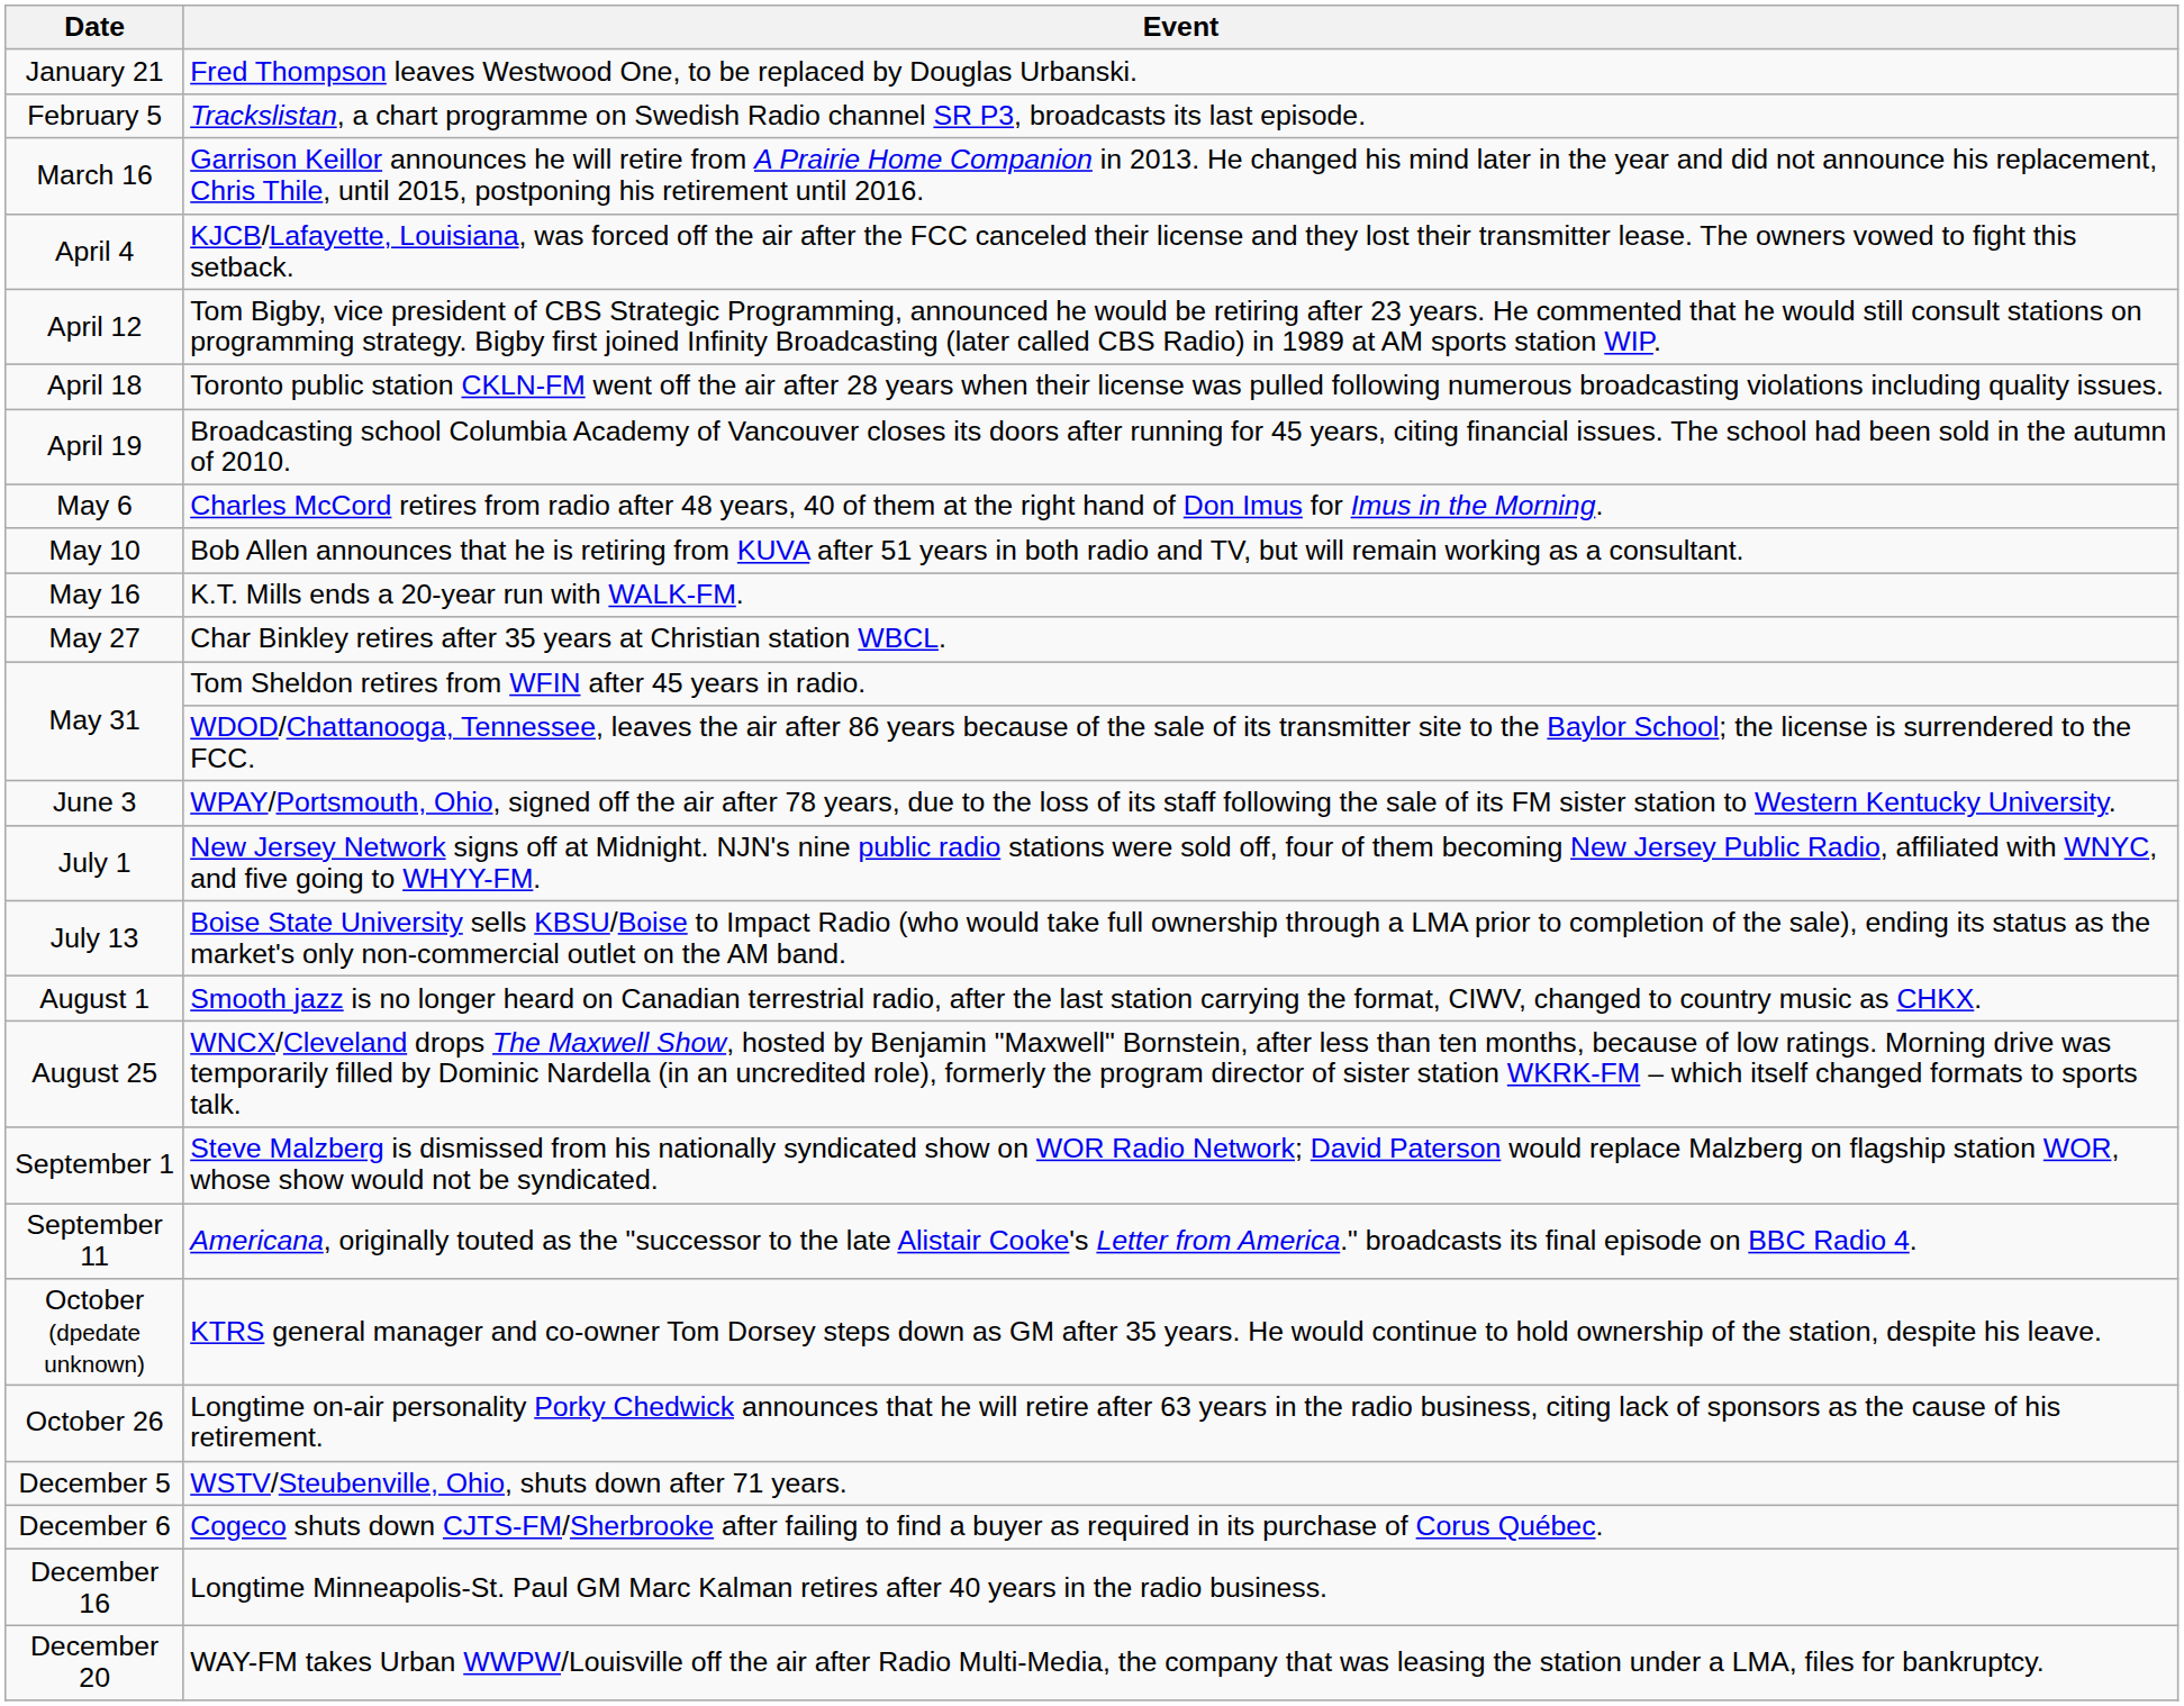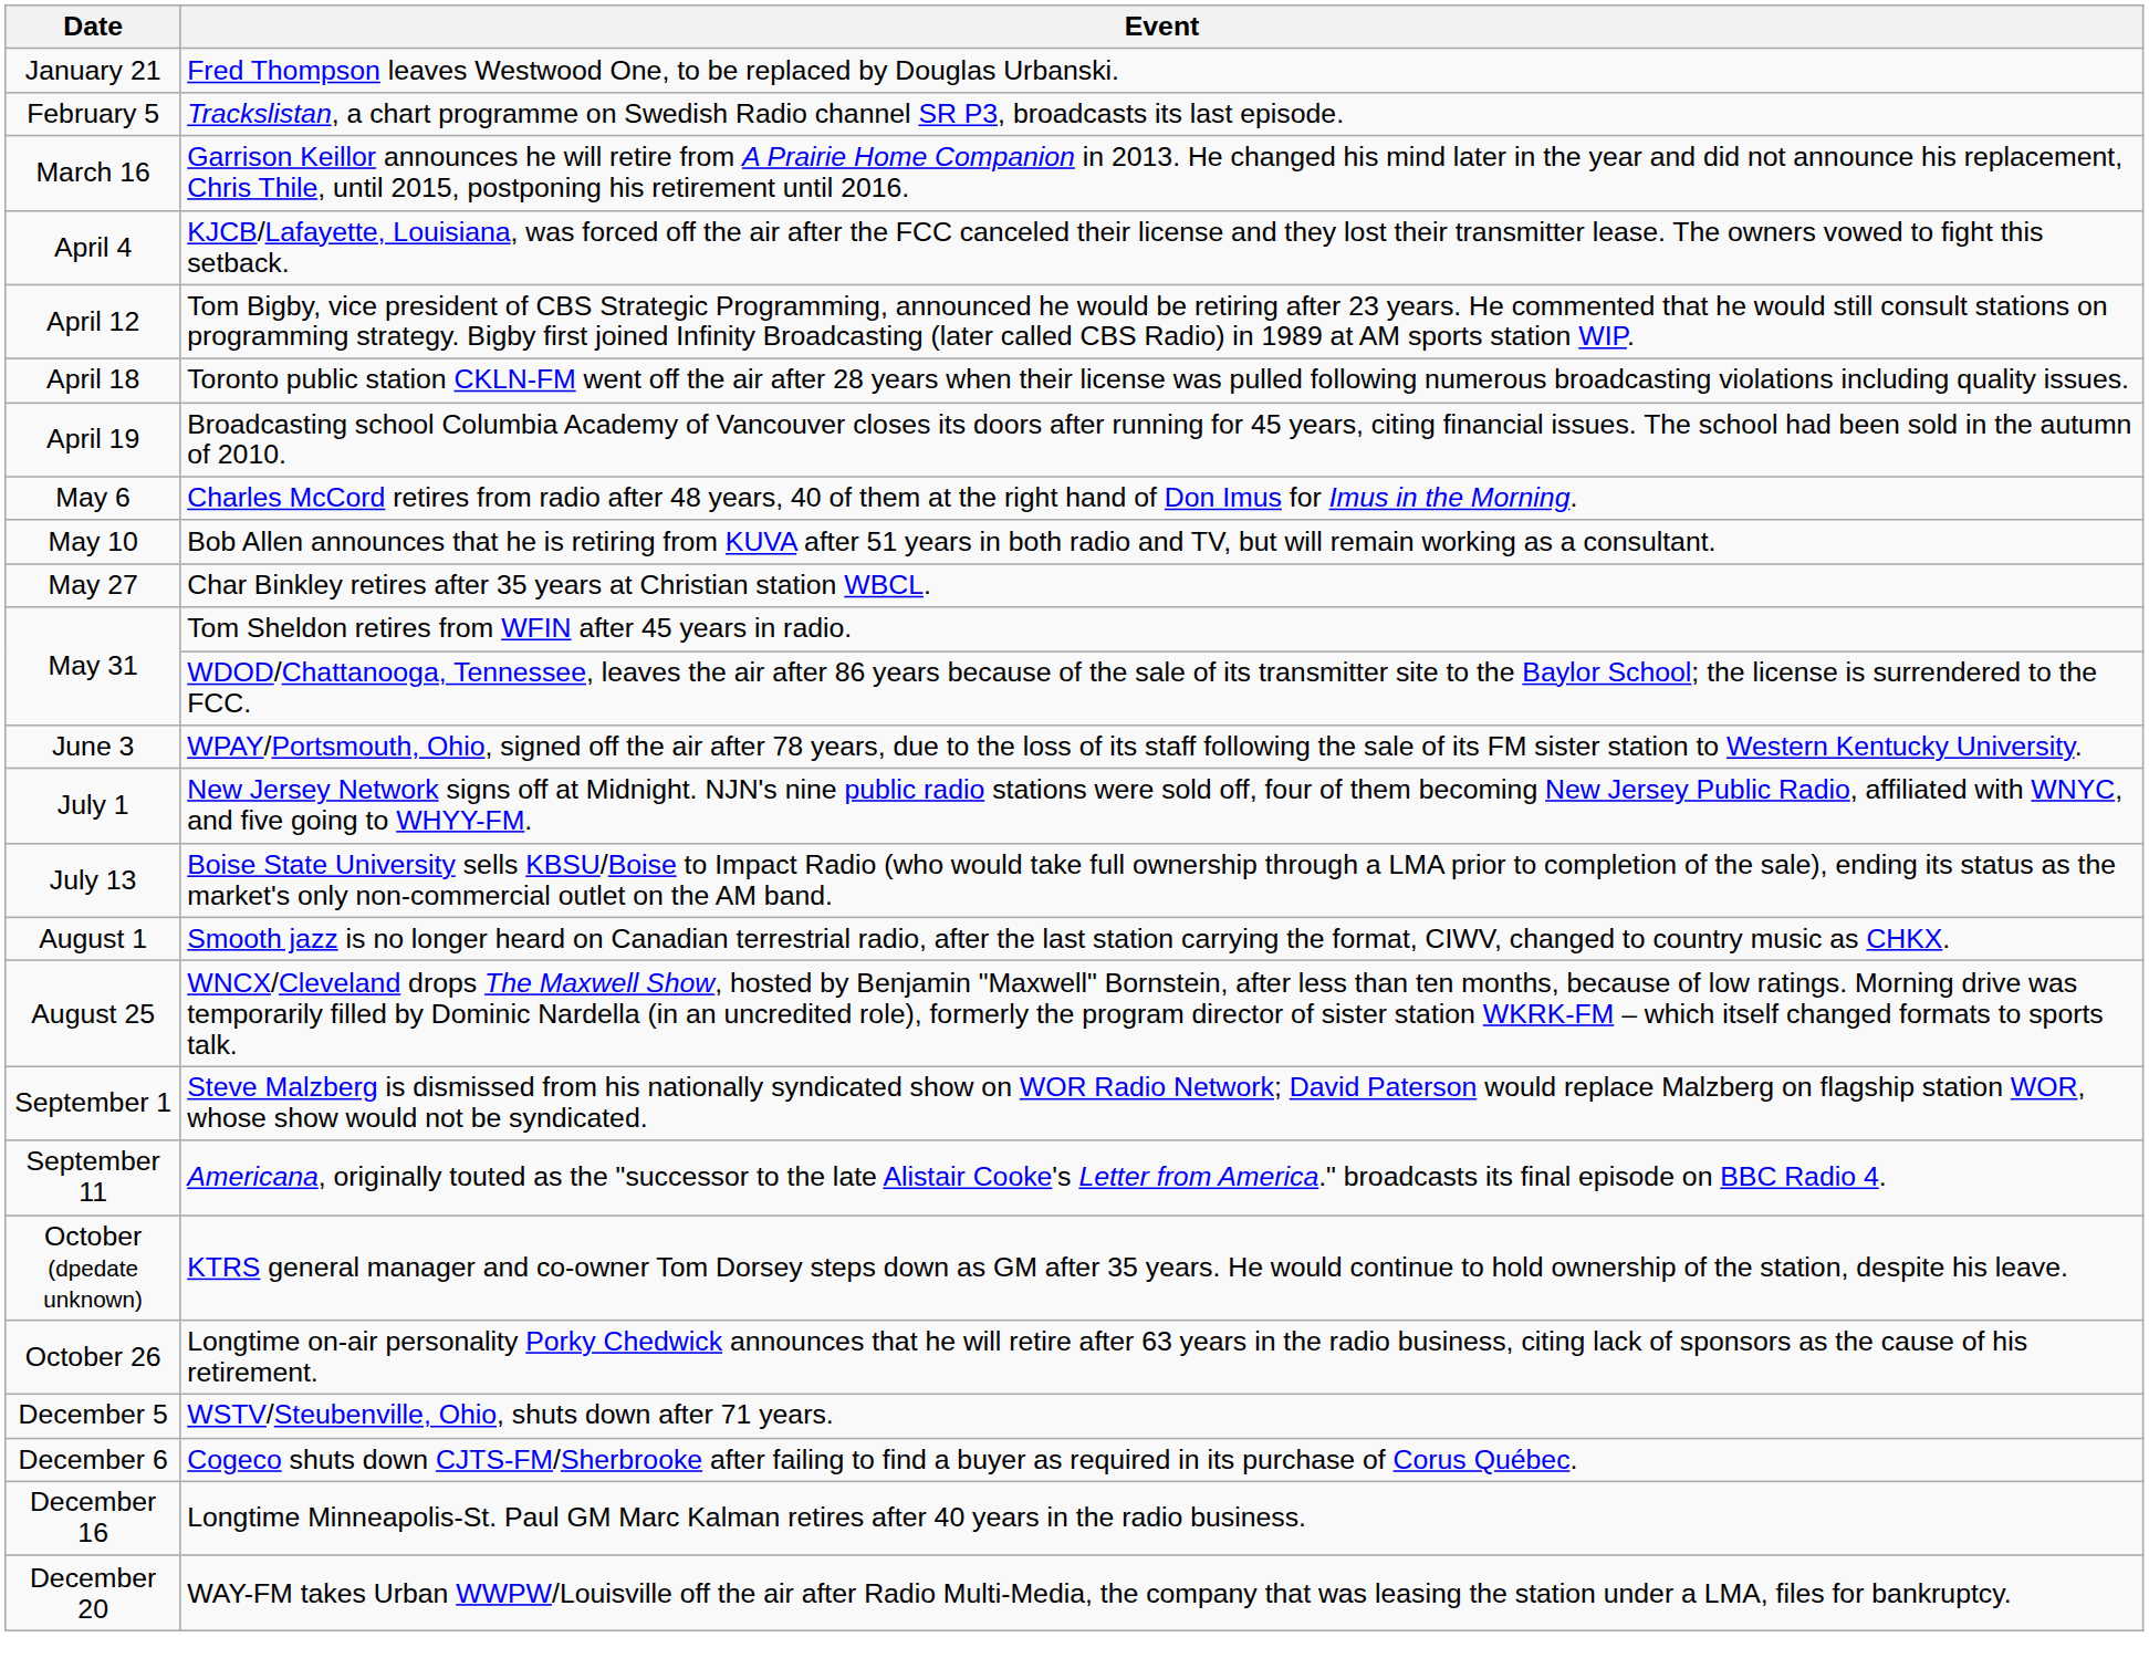 <table class="wikitable">
 <tr>
 <th>Date</th>
 <th>Event</th>
 </tr>
 <tr>
 <td style="text-align:center;" rowspan="1">January 21</td>
 <td><a href='#'>Fred Thompson</a> leaves Westwood One, to be replaced by Douglas Urbanski.</td>
 </tr>
 <tr>
 <td style="text-align:center;">February 5</td>
 <td><em><a href='#'>Trackslistan</a></em>, a chart programme on Swedish Radio channel <a href='#'>SR P3</a>, broadcasts its last episode.</td>
 </tr>
 <tr>
 <td style="text-align:center;">March 16</td>
 <td><a href='#'>Garrison Keillor</a> announces he will retire from <em><a href='#'>A Prairie Home Companion</a></em> in 2013. He changed his mind later in the year and did not announce his replacement, <a href='#'>Chris Thile</a>, until 2015, postponing his retirement until 2016.</td>
 </tr>
 <tr>
 <td style="text-align:center;">April 4</td>
 <td><a href='#'>KJCB</a>/<a href='#'>Lafayette, Louisiana</a>, was forced off the air after the FCC canceled their license and they lost their transmitter lease. The owners vowed to fight this setback.</td>
 </tr>
 <tr>
 <td style="text-align:center;">April 12</td>
 <td>Tom Bigby, vice president of CBS Strategic Programming, announced he would be retiring after 23 years. He commented that he would still consult stations on programming strategy. Bigby first joined Infinity Broadcasting (later called CBS Radio) in 1989 at AM sports station <a href='#'>WIP</a>.</td>
 </tr>
 <tr>
 <td style="text-align:center;">April 18</td>
 <td>Toronto public station <a href='#'>CKLN-FM</a> went off the air after 28 years when their license was pulled following numerous broadcasting violations including quality issues.</td>
 </tr>
 <tr>
 <td style="text-align:center;">April 19</td>
 <td>Broadcasting school Columbia Academy of Vancouver closes its doors after running for 45 years, citing financial issues. The school had been sold in the autumn of 2010.</td>
 </tr>
 <tr>
 <td style="text-align:center;">May 6</td>
 <td><a href='#'>Charles McCord</a> retires from radio after 48 years, 40 of them at the right hand of <a href='#'>Don Imus</a> for <em><a href='#'>Imus in the Morning</a></em>.</td>
 </tr>
 <tr>
 <td style="text-align:center;">May 10</td>
 <td>Bob Allen announces that he is retiring from <a href='#'>KUVA</a> after 51 years in both radio and TV, but will remain working as a consultant.</td>
-</tr>
-<tr>
-<td style="text-align:center;">May 16</td>
-<td>K.T. Mills ends a 20-year run with <a href='#'>WALK-FM</a>.</td>
 </tr>
 <tr>
 <td style="text-align:center;">May 27</td>
 <td>Char Binkley retires after 35 years at Christian station <a href='#'>WBCL</a>.</td>
 </tr>
 <tr>
 <td style="text-align:center;" rowspan="2">May 31</td>
 <td>Tom Sheldon retires from <a href='#'>WFIN</a> after 45 years in radio.</td>
 </tr>
 <tr>
 <td><a href='#'>WDOD</a>/<a href='#'>Chattanooga, Tennessee</a>, leaves the air after 86 years because of the sale of its transmitter site to the <a href='#'>Baylor School</a>; the license is surrendered to the FCC.</td>
 </tr>
 <tr>
 <td style="text-align:center;">June 3</td>
 <td><a href='#'>WPAY</a>/<a href='#'>Portsmouth, Ohio</a>, signed off the air after 78 years, due to the loss of its staff following the sale of its FM sister station to <a href='#'>Western Kentucky University</a>.</td>
 </tr>
 <tr>
 <td style="text-align:center;">July 1</td>
 <td><a href='#'>New Jersey Network</a> signs off at Midnight. NJN's nine <a href='#'>public radio</a> stations were sold off, four of them becoming <a href='#'>New Jersey Public Radio</a>, affiliated with <a href='#'>WNYC</a>, and five going to <a href='#'>WHYY-FM</a>.</td>
 </tr>
 <tr>
 <td style="text-align:center;">July 13</td>
 <td><a href='#'>Boise State University</a> sells <a href='#'>KBSU</a>/<a href='#'>Boise</a> to Impact Radio (who would take full ownership through a LMA prior to completion of the sale), ending its status as the market's only non-commercial outlet on the AM band.</td>
 </tr>
 <tr>
 <td style="text-align:center;">August 1</td>
 <td><a href='#'>Smooth jazz</a> is no longer heard on Canadian terrestrial radio, after the last station carrying the format, CIWV, changed to country music as <a href='#'>CHKX</a>.</td>
 </tr>
 <tr>
 <td style="text-align:center;">August 25</td>
 <td><a href='#'>WNCX</a>/<a href='#'>Cleveland</a> drops <em><a href='#'>The Maxwell Show</a></em>, hosted by Benjamin "Maxwell" Bornstein, after less than ten months, because of low ratings. Morning drive was temporarily filled by Dominic Nardella (in an uncredited role), formerly the program director of sister station <a href='#'>WKRK-FM</a> – which itself changed formats to sports talk.</td>
 </tr>
 <tr>
 <td style="text-align:center;">September 1</td>
 <td><a href='#'>Steve Malzberg</a> is dismissed from his nationally syndicated show on <a href='#'>WOR Radio Network</a>; <a href='#'>David Paterson</a> would replace Malzberg on flagship station <a href='#'>WOR</a>, whose show would not be syndicated.</td>
 </tr>
 <tr>
 <td style="text-align:center;">September 11</td>
 <td><em><a href='#'>Americana</a></em>, originally touted as the "successor to the late <a href='#'>Alistair Cooke</a>'s <em><a href='#'>Letter from America</a></em>." broadcasts its final episode on <a href='#'>BBC Radio 4</a>.</td>
 </tr>
 <tr>
 <td style="text-align:center;">October<br><small>(dpedate unknown)</small></td>
 <td><a href='#'>KTRS</a> general manager and co-owner Tom Dorsey steps down as GM after 35 years. He would continue to hold ownership of the station, despite his leave.</td>
 </tr>
 <tr>
 <td style="text-align:center;">October 26</td>
 <td>Longtime on-air personality <a href='#'>Porky Chedwick</a> announces that he will retire after 63 years in the radio business, citing lack of sponsors as the cause of his retirement.</td>
 </tr>
 <tr>
 <td style="text-align:center;">December 5</td>
 <td><a href='#'>WSTV</a>/<a href='#'>Steubenville, Ohio</a>, shuts down after 71 years.</td>
 </tr>
 <tr>
 <td style="text-align:center;">December 6</td>
 <td><a href='#'>Cogeco</a> shuts down <a href='#'>CJTS-FM</a>/<a href='#'>Sherbrooke</a> after failing to find a buyer as required in its purchase of <a href='#'>Corus Québec</a>.</td>
 </tr>
 <tr>
 <td style="text-align:center;">December 16</td>
 <td>Longtime Minneapolis-St. Paul GM Marc Kalman retires after 40 years in the radio business.</td>
 </tr>
 <tr>
 <td style="text-align:center;">December 20</td>
 <td>WAY-FM takes Urban <a href='#'>WWPW</a>/Louisville off the air after Radio Multi-Media, the company that was leasing the station under a LMA, files for bankruptcy.</td>
 </tr>
 </table>
